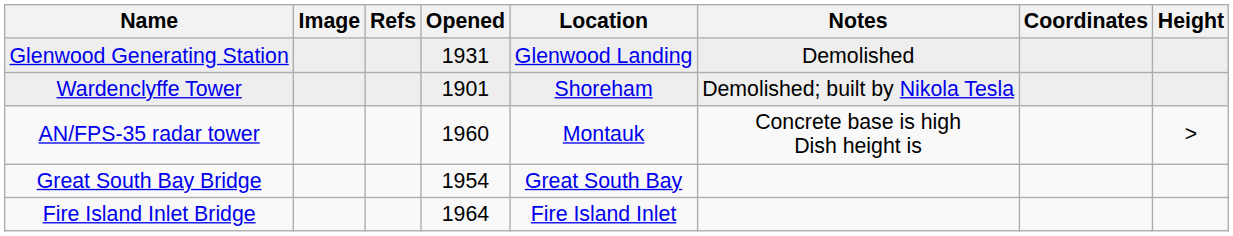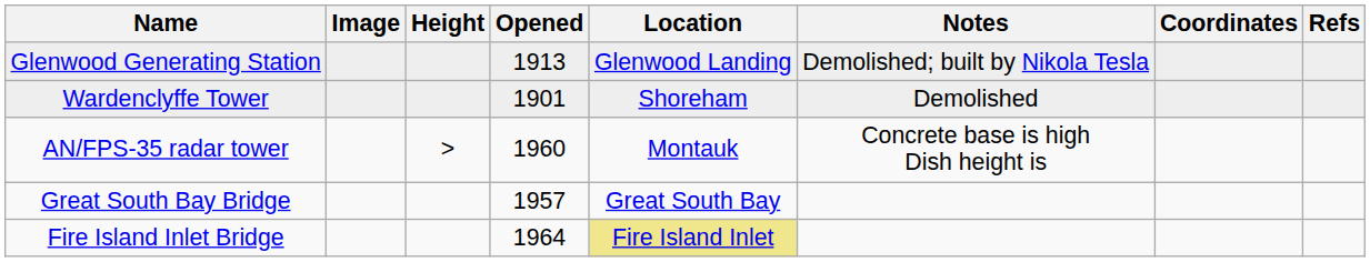 <table class="wikitable sortable" style="text-align:center">
 <tr>
 <th data-sort-type="text">Name</th>
 <th class="unsortable">Image</th>
-<th>Refs</th>
+<th data-sort-type="number">Height</th>
 <th data-sort-type="number">Opened</th>
 <th data-sort-type="text">Location</th>
 <th class="unsortable">Notes</th>
 <th data-sort-type="number">Coordinates</th>
-<th data-sort-type="number">Height</th>
+<th>Refs</th>
 </tr>
 <tr style="background:#EEEEEE">
 <td><a href='#'>Glenwood Generating Station</a></td>
 <td></td>
 <td></td>
-<td>1931</td>
+<td>1913</td>
 <td><a href='#'>Glenwood Landing</a></td>
-<td>Demolished</td>
+<td>Demolished; built by <a href='#'>Nikola Tesla</a></td>
 <td></td>
 <td></td>
 </tr>
 <tr style="background:#EEEEEE">
 <td><a href='#'>Wardenclyffe Tower</a></td>
 <td></td>
 <td></td>
 <td>1901</td>
 <td><a href='#'>Shoreham</a></td>
-<td>Demolished; built by <a href='#'>Nikola Tesla</a></td>
+<td>Demolished</td>
 <td></td>
 <td></td>
 </tr>
 <tr>
 <td><a href='#'>AN/FPS-35 radar tower</a></td>
 <td></td>
-<td></td>
+<td>></td>
 <td>1960</td>
 <td><a href='#'>Montauk</a></td>
 <td>Concrete base is  high<br>Dish height is </td>
 <td></td>
-<td>></td>
+<td></td>
 </tr>
 <tr>
 <td><a href='#'>Great South Bay Bridge</a></td>
 <td></td>
 <td></td>
-<td>1954</td>
+<td>1957</td>
 <td><a href='#'>Great South Bay</a></td>
 <td></td>
 <td></td>
 <td></td>
 </tr>
 <tr>
 <td><a href='#'>Fire Island Inlet Bridge</a></td>
 <td></td>
 <td></td>
 <td>1964</td>
-<td><a href='#'>Fire Island Inlet</a></td>
+<td style="background: khaki;"><a href='#'>Fire Island Inlet</a></td>
 <td></td>
 <td></td>
 <td></td>
 </tr>
 </table>
